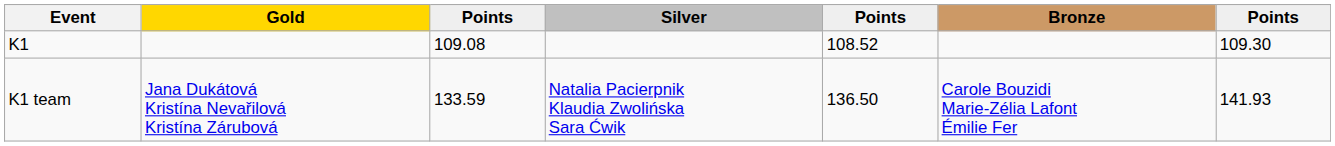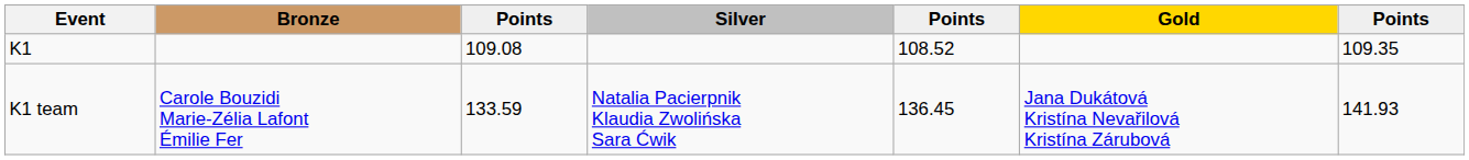 <table class="wikitable" width=100%>
 <tr>
 <th>Event</th>
-<td align=center bgcolor="gold"><strong>Gold</strong></td>
+<td align=center bgcolor="CC9966"><strong>Bronze</strong></td>
 <td align=center bgcolor="EFEFEF"><strong>Points</strong></td>
 <td align=center bgcolor="silver"><strong>Silver</strong></td>
 <td align=center bgcolor="EFEFEF"><strong>Points</strong></td>
-<td align=center bgcolor="CC9966"><strong>Bronze</strong></td>
+<td align=center bgcolor="gold"><strong>Gold</strong></td>
 <td align=center bgcolor="EFEFEF"><strong>Points</strong></td>
 </tr>
 <tr>
 <td>K1</td>
 <td></td>
 <td>109.08</td>
 <td></td>
 <td>108.52</td>
 <td></td>
-<td>109.30</td>
+<td>109.35</td>
 </tr>
 <tr>
 <td>K1 team</td>
-<td><br><a href='#'>Jana Dukátová</a><br><a href='#'>Kristína Nevařilová</a><br><a href='#'>Kristína Zárubová</a></td>
+<td><br><a href='#'>Carole Bouzidi</a><br><a href='#'>Marie-Zélia Lafont</a><br><a href='#'>Émilie Fer</a></td>
 <td>133.59</td>
 <td><br><a href='#'>Natalia Pacierpnik</a><br><a href='#'>Klaudia Zwolińska</a><br><a href='#'>Sara Ćwik</a></td>
-<td>136.50</td>
-<td><br><a href='#'>Carole Bouzidi</a><br><a href='#'>Marie-Zélia Lafont</a><br><a href='#'>Émilie Fer</a></td>
+<td>136.45</td>
+<td><br><a href='#'>Jana Dukátová</a><br><a href='#'>Kristína Nevařilová</a><br><a href='#'>Kristína Zárubová</a></td>
 <td>141.93</td>
 </tr>
 </table>
